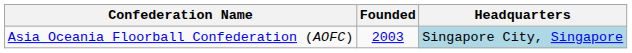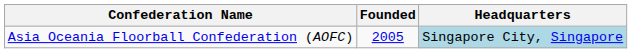 <table class="wikitable">
 <tr>
 <th>Confederation Name</th>
 <th>Founded</th>
 <th>Headquarters</th>
 </tr>
 <tr>
 <td><a href='#'>Asia Oceania Floorball Confederation</a> (<em>AOFC</em>)</td>
-<td align=center><a href='#'>2003</a></td>
+<td align=center><a href='#'>2005</a></td>
 <td style="background: lightblue;">Singapore City, <a href='#'>Singapore</a></td>
 </tr>
 </table>
